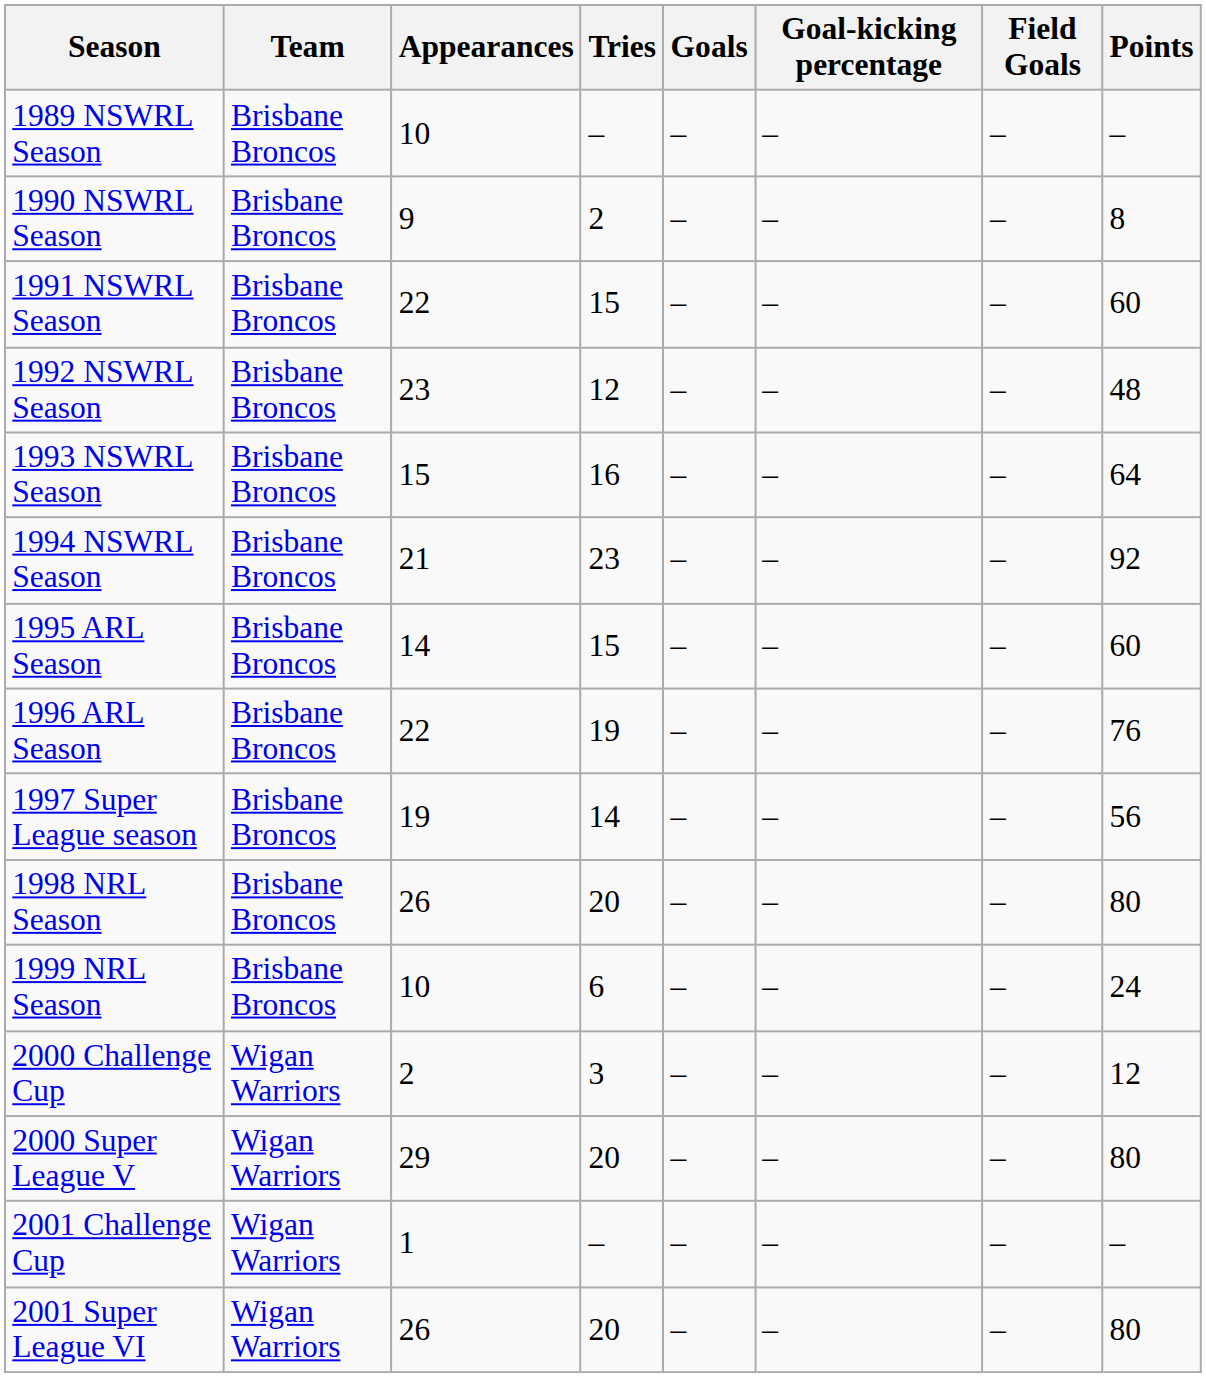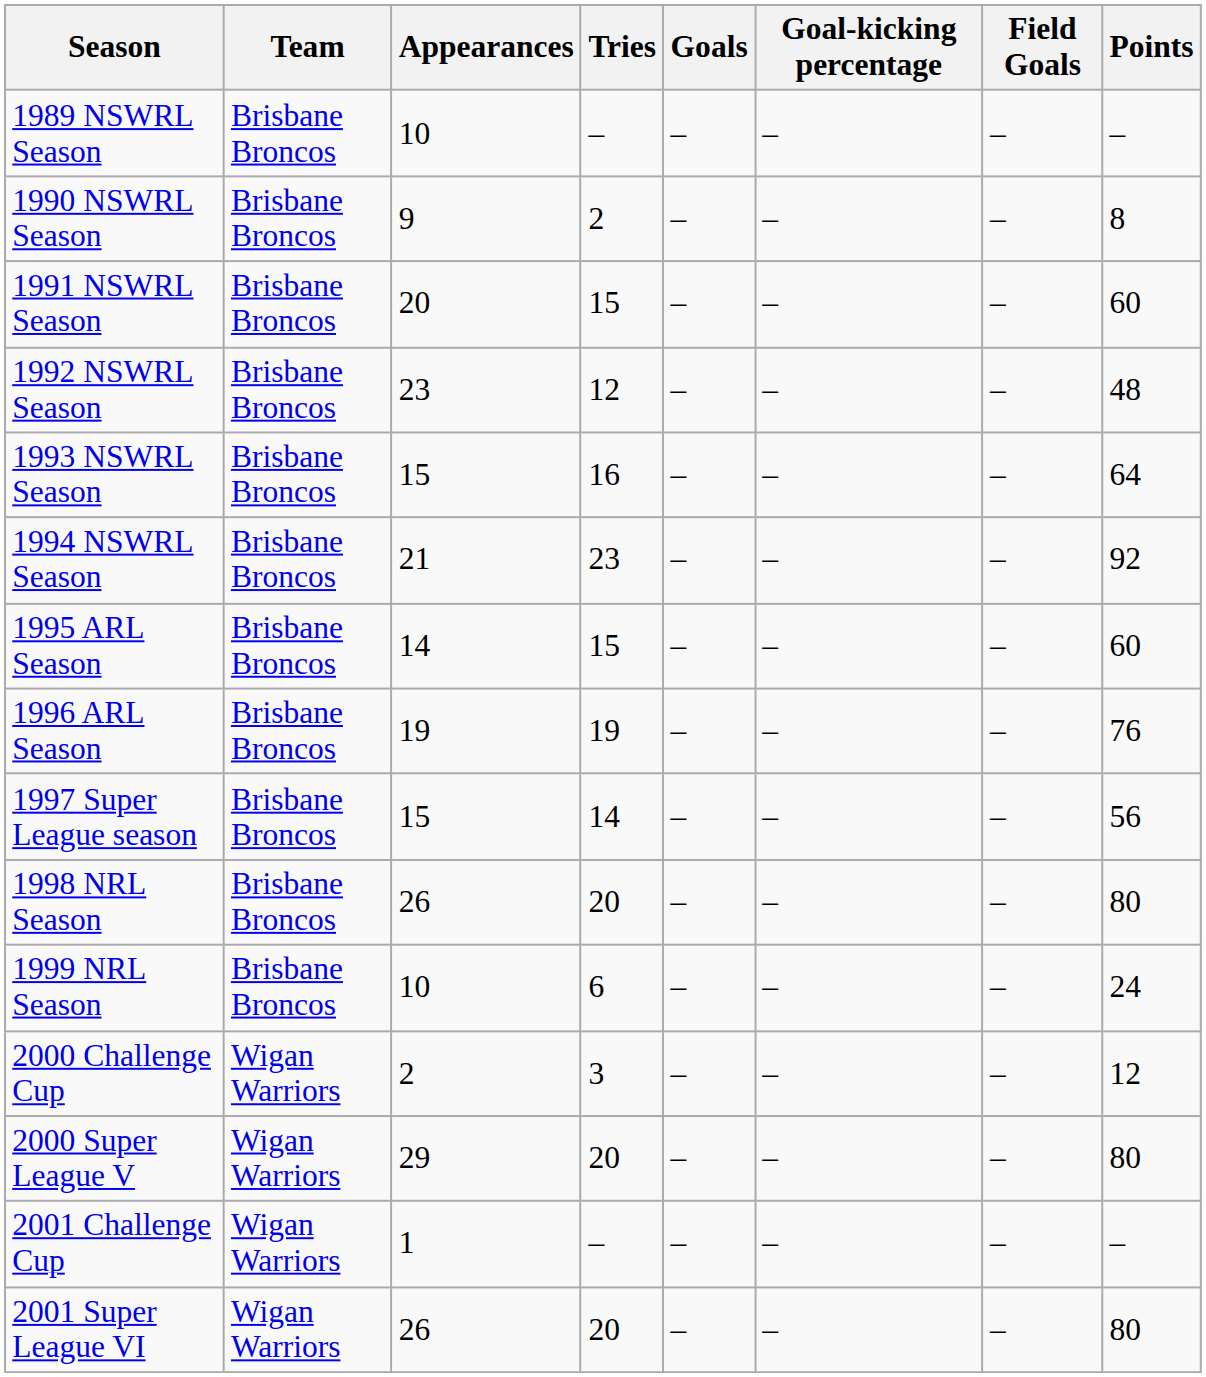 <table class="wikitable">
 <tr>
 <th>Season</th>
 <th>Team</th>
 <th>Appearances</th>
 <th>Tries</th>
 <th>Goals</th>
 <th>Goal-kicking percentage</th>
 <th>Field Goals</th>
 <th>Points</th>
 </tr>
 <tr>
 <td><a href='#'>1989 NSWRL Season</a></td>
 <td><a href='#'>Brisbane Broncos</a></td>
 <td>10</td>
 <td>–</td>
 <td>–</td>
 <td>–</td>
 <td>–</td>
 <td>–</td>
 </tr>
 <tr>
 <td><a href='#'>1990 NSWRL Season</a></td>
 <td><a href='#'>Brisbane Broncos</a></td>
 <td>9</td>
 <td>2</td>
 <td>–</td>
 <td>–</td>
 <td>–</td>
 <td>8</td>
 </tr>
 <tr>
 <td><a href='#'>1991 NSWRL Season</a></td>
 <td><a href='#'>Brisbane Broncos</a></td>
-<td>22</td>
+<td>20</td>
 <td>15</td>
 <td>–</td>
 <td>–</td>
 <td>–</td>
 <td>60</td>
 </tr>
 <tr>
 <td><a href='#'>1992 NSWRL Season</a></td>
 <td><a href='#'>Brisbane Broncos</a></td>
 <td>23</td>
 <td>12</td>
 <td>–</td>
 <td>–</td>
 <td>–</td>
 <td>48</td>
 </tr>
 <tr>
 <td><a href='#'>1993 NSWRL Season</a></td>
 <td><a href='#'>Brisbane Broncos</a></td>
 <td>15</td>
 <td>16</td>
 <td>–</td>
 <td>–</td>
 <td>–</td>
 <td>64</td>
 </tr>
 <tr>
 <td><a href='#'>1994 NSWRL Season</a></td>
 <td><a href='#'>Brisbane Broncos</a></td>
 <td>21</td>
 <td>23</td>
 <td>–</td>
 <td>–</td>
 <td>–</td>
 <td>92</td>
 </tr>
 <tr>
 <td><a href='#'>1995 ARL Season</a></td>
 <td><a href='#'>Brisbane Broncos</a></td>
 <td>14</td>
 <td>15</td>
 <td>–</td>
 <td>–</td>
 <td>–</td>
 <td>60</td>
 </tr>
 <tr>
 <td><a href='#'>1996 ARL Season</a></td>
 <td><a href='#'>Brisbane Broncos</a></td>
-<td>22</td>
+<td>19</td>
 <td>19</td>
 <td>–</td>
 <td>–</td>
 <td>–</td>
 <td>76</td>
 </tr>
 <tr>
 <td><a href='#'>1997 Super League season</a></td>
 <td><a href='#'>Brisbane Broncos</a></td>
-<td>19</td>
+<td>15</td>
 <td>14</td>
 <td>–</td>
 <td>–</td>
 <td>–</td>
 <td>56</td>
 </tr>
 <tr>
 <td><a href='#'>1998 NRL Season</a></td>
 <td><a href='#'>Brisbane Broncos</a></td>
 <td>26</td>
 <td>20</td>
 <td>–</td>
 <td>–</td>
 <td>–</td>
 <td>80</td>
 </tr>
 <tr>
 <td><a href='#'>1999 NRL Season</a></td>
 <td><a href='#'>Brisbane Broncos</a></td>
 <td>10</td>
 <td>6</td>
 <td>–</td>
 <td>–</td>
 <td>–</td>
 <td>24</td>
 </tr>
 <tr>
 <td><a href='#'>2000 Challenge Cup</a></td>
 <td><a href='#'>Wigan Warriors</a></td>
 <td>2</td>
 <td>3</td>
 <td>–</td>
 <td>–</td>
 <td>–</td>
 <td>12</td>
 </tr>
 <tr>
 <td><a href='#'>2000 Super League V</a></td>
 <td><a href='#'>Wigan Warriors</a></td>
 <td>29</td>
 <td>20</td>
 <td>–</td>
 <td>–</td>
 <td>–</td>
 <td>80</td>
 </tr>
 <tr>
 <td><a href='#'>2001 Challenge Cup</a></td>
 <td><a href='#'>Wigan Warriors</a></td>
 <td>1</td>
 <td>–</td>
 <td>–</td>
 <td>–</td>
 <td>–</td>
 <td>–</td>
 </tr>
 <tr>
 <td><a href='#'>2001 Super League VI</a></td>
 <td><a href='#'>Wigan Warriors</a></td>
 <td>26</td>
 <td>20</td>
 <td>–</td>
 <td>–</td>
 <td>–</td>
 <td>80</td>
 </tr>
 </table>
